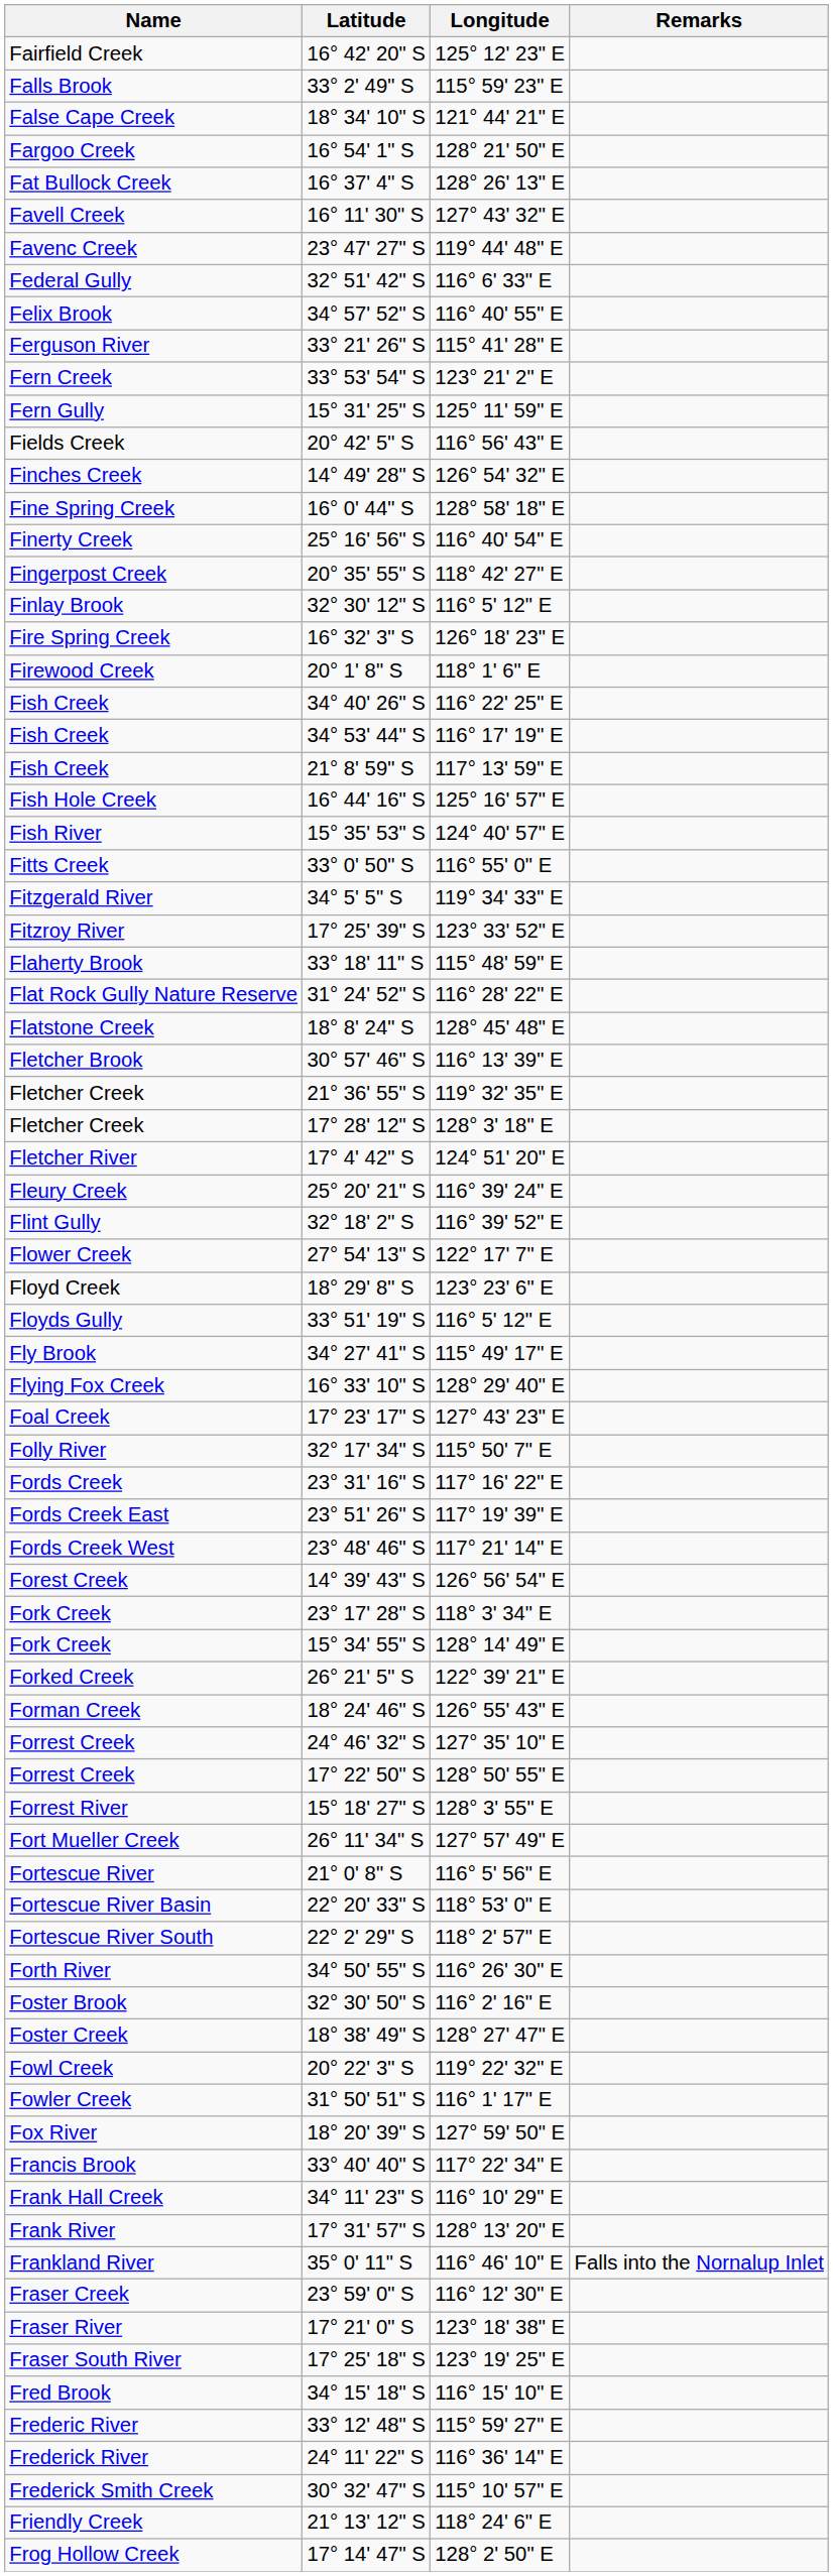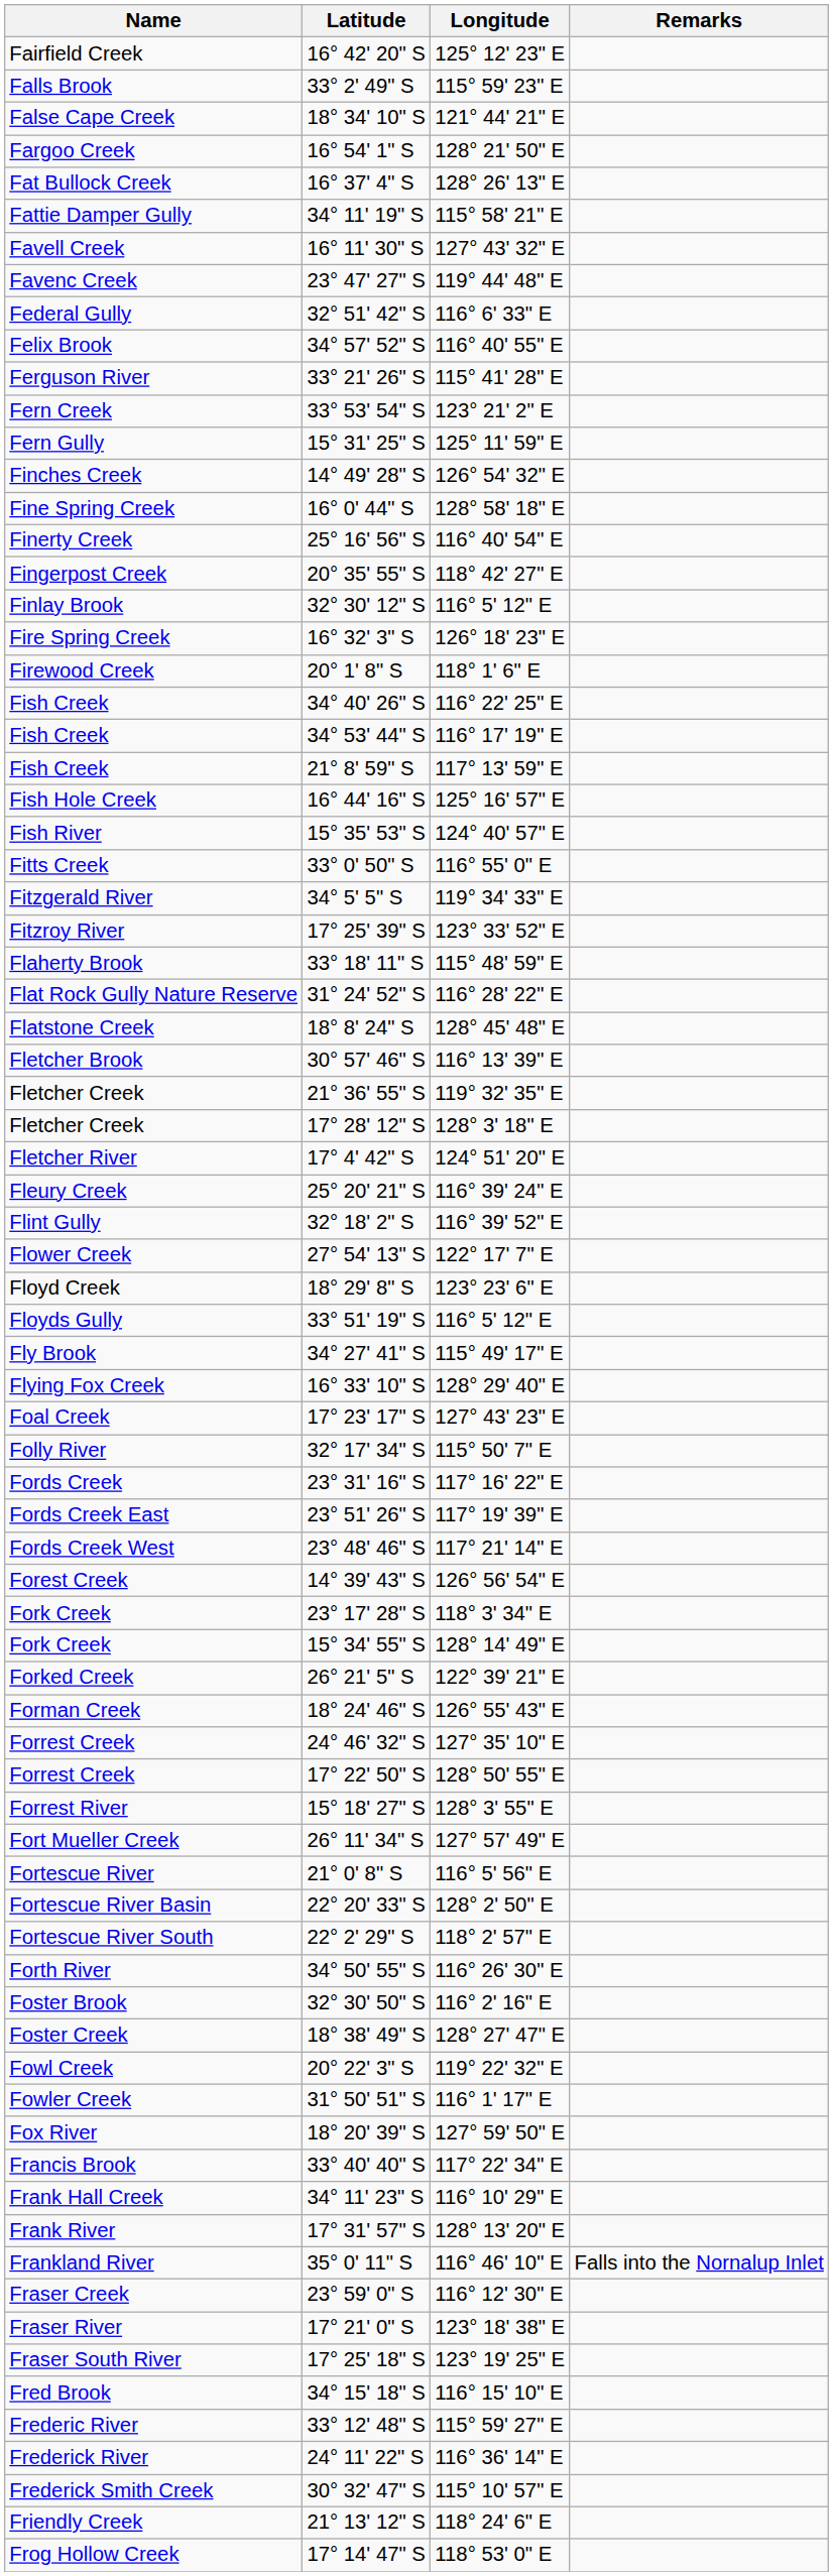 <table class="wikitable">
 <tr>
 <th>Name</th>
 <th>Latitude</th>
 <th>Longitude</th>
 <th>Remarks</th>
 </tr>
 <tr>
 <td>Fairfield Creek</td>
 <td>16° 42' 20" S</td>
 <td>125° 12' 23" E</td>
 <td></td>
 </tr>
 <tr>
 <td><a href='#'>Falls Brook</a></td>
 <td>33° 2' 49" S</td>
 <td>115° 59' 23" E</td>
 <td></td>
 </tr>
 <tr>
 <td><a href='#'>False Cape Creek</a></td>
 <td>18° 34' 10" S</td>
 <td>121° 44' 21" E</td>
 <td></td>
 </tr>
 <tr>
 <td><a href='#'>Fargoo Creek</a></td>
 <td>16° 54' 1" S</td>
 <td>128° 21' 50" E</td>
 <td></td>
 </tr>
 <tr>
 <td><a href='#'>Fat Bullock Creek</a></td>
 <td>16° 37' 4" S</td>
 <td>128° 26' 13" E</td>
+<td></td>
+</tr>
+<tr>
+<td><a href='#'>Fattie Damper Gully</a></td>
+<td>34° 11' 19" S</td>
+<td>115° 58' 21" E</td>
 <td></td>
 </tr>
 <tr>
 <td><a href='#'>Favell Creek</a></td>
 <td>16° 11' 30" S</td>
 <td>127° 43' 32" E</td>
 <td></td>
 </tr>
 <tr>
 <td><a href='#'>Favenc Creek</a></td>
 <td>23° 47' 27" S</td>
 <td>119° 44' 48" E</td>
 <td></td>
 </tr>
 <tr>
 <td><a href='#'>Federal Gully</a></td>
 <td>32° 51' 42" S</td>
 <td>116° 6' 33" E</td>
 <td></td>
 </tr>
 <tr>
 <td><a href='#'>Felix Brook</a></td>
 <td>34° 57' 52" S</td>
 <td>116° 40' 55" E</td>
 <td></td>
 </tr>
 <tr>
 <td><a href='#'>Ferguson River</a></td>
 <td>33° 21' 26" S</td>
 <td>115° 41' 28" E</td>
 <td></td>
 </tr>
 <tr>
 <td><a href='#'>Fern Creek</a></td>
 <td>33° 53' 54" S</td>
 <td>123° 21' 2" E</td>
 <td></td>
 </tr>
 <tr>
 <td><a href='#'>Fern Gully</a></td>
 <td>15° 31' 25" S</td>
 <td>125° 11' 59" E</td>
-<td></td>
-</tr>
-<tr>
-<td>Fields Creek</td>
-<td>20° 42' 5" S</td>
-<td>116° 56' 43" E</td>
 <td></td>
 </tr>
 <tr>
 <td><a href='#'>Finches Creek</a></td>
 <td>14° 49' 28" S</td>
 <td>126° 54' 32" E</td>
 <td></td>
 </tr>
 <tr>
 <td><a href='#'>Fine Spring Creek</a></td>
 <td>16° 0' 44" S</td>
 <td>128° 58' 18" E</td>
 <td></td>
 </tr>
 <tr>
 <td><a href='#'>Finerty Creek</a></td>
 <td>25° 16' 56" S</td>
 <td>116° 40' 54" E</td>
 <td></td>
 </tr>
 <tr>
 <td><a href='#'>Fingerpost Creek</a></td>
 <td>20° 35' 55" S</td>
 <td>118° 42' 27" E</td>
 <td></td>
 </tr>
 <tr>
 <td><a href='#'>Finlay Brook</a></td>
 <td>32° 30' 12" S</td>
 <td>116° 5' 12" E</td>
 <td></td>
 </tr>
 <tr>
 <td><a href='#'>Fire Spring Creek</a></td>
 <td>16° 32' 3" S</td>
 <td>126° 18' 23" E</td>
 <td></td>
 </tr>
 <tr>
 <td><a href='#'>Firewood Creek</a></td>
 <td>20° 1' 8" S</td>
 <td>118° 1' 6" E</td>
 <td></td>
 </tr>
 <tr>
 <td><a href='#'>Fish Creek</a></td>
 <td>34° 40' 26" S</td>
 <td>116° 22' 25" E</td>
 <td></td>
 </tr>
 <tr>
 <td><a href='#'>Fish Creek</a></td>
 <td>34° 53' 44" S</td>
 <td>116° 17' 19" E</td>
 <td></td>
 </tr>
 <tr>
 <td><a href='#'>Fish Creek</a></td>
 <td>21° 8' 59" S</td>
 <td>117° 13' 59" E</td>
 <td></td>
 </tr>
 <tr>
 <td><a href='#'>Fish Hole Creek</a></td>
 <td>16° 44' 16" S</td>
 <td>125° 16' 57" E</td>
 <td></td>
 </tr>
 <tr>
 <td><a href='#'>Fish River</a></td>
 <td>15° 35' 53" S</td>
 <td>124° 40' 57" E</td>
 <td></td>
 </tr>
 <tr>
 <td><a href='#'>Fitts Creek</a></td>
 <td>33° 0' 50" S</td>
 <td>116° 55' 0" E</td>
 <td></td>
 </tr>
 <tr>
 <td><a href='#'>Fitzgerald River</a></td>
 <td>34° 5' 5" S</td>
 <td>119° 34' 33" E</td>
 <td></td>
 </tr>
 <tr>
 <td><a href='#'>Fitzroy River</a></td>
 <td>17° 25' 39" S</td>
 <td>123° 33' 52" E</td>
 <td></td>
 </tr>
 <tr>
 <td><a href='#'>Flaherty Brook</a></td>
 <td>33° 18' 11" S</td>
 <td>115° 48' 59" E</td>
 <td></td>
 </tr>
 <tr>
 <td><a href='#'>Flat Rock Gully Nature Reserve</a></td>
 <td>31° 24' 52" S</td>
 <td>116° 28' 22" E</td>
 <td></td>
 </tr>
 <tr>
 <td><a href='#'>Flatstone Creek</a></td>
 <td>18° 8' 24" S</td>
 <td>128° 45' 48" E</td>
 <td></td>
 </tr>
 <tr>
 <td><a href='#'>Fletcher Brook</a></td>
 <td>30° 57' 46" S</td>
 <td>116° 13' 39" E</td>
 <td></td>
 </tr>
 <tr>
 <td>Fletcher Creek</td>
 <td>21° 36' 55" S</td>
 <td>119° 32' 35" E</td>
 <td></td>
 </tr>
 <tr>
 <td>Fletcher Creek</td>
 <td>17° 28' 12" S</td>
 <td>128° 3' 18" E</td>
 <td></td>
 </tr>
 <tr>
 <td><a href='#'>Fletcher River</a></td>
 <td>17° 4' 42" S</td>
 <td>124° 51' 20" E</td>
 <td></td>
 </tr>
 <tr>
 <td><a href='#'>Fleury Creek</a></td>
 <td>25° 20' 21" S</td>
 <td>116° 39' 24" E</td>
 <td></td>
 </tr>
 <tr>
 <td><a href='#'>Flint Gully</a></td>
 <td>32° 18' 2" S</td>
 <td>116° 39' 52" E</td>
 <td></td>
 </tr>
 <tr>
 <td><a href='#'>Flower Creek</a></td>
 <td>27° 54' 13" S</td>
 <td>122° 17' 7" E</td>
 <td></td>
 </tr>
 <tr>
 <td>Floyd Creek</td>
 <td>18° 29' 8" S</td>
 <td>123° 23' 6" E</td>
 <td></td>
 </tr>
 <tr>
 <td><a href='#'>Floyds Gully</a></td>
 <td>33° 51' 19" S</td>
 <td>116° 5' 12" E</td>
 <td></td>
 </tr>
 <tr>
 <td><a href='#'>Fly Brook</a></td>
 <td>34° 27' 41" S</td>
 <td>115° 49' 17" E</td>
 <td></td>
 </tr>
 <tr>
 <td><a href='#'>Flying Fox Creek</a></td>
 <td>16° 33' 10" S</td>
 <td>128° 29' 40" E</td>
 <td></td>
 </tr>
 <tr>
 <td><a href='#'>Foal Creek</a></td>
 <td>17° 23' 17" S</td>
 <td>127° 43' 23" E</td>
 <td></td>
 </tr>
 <tr>
 <td><a href='#'>Folly River</a></td>
 <td>32° 17' 34" S</td>
 <td>115° 50' 7" E</td>
 <td></td>
 </tr>
 <tr>
 <td><a href='#'>Fords Creek</a></td>
 <td>23° 31' 16" S</td>
 <td>117° 16' 22" E</td>
 <td></td>
 </tr>
 <tr>
 <td><a href='#'>Fords Creek East</a></td>
 <td>23° 51' 26" S</td>
 <td>117° 19' 39" E</td>
 <td></td>
 </tr>
 <tr>
 <td><a href='#'>Fords Creek West</a></td>
 <td>23° 48' 46" S</td>
 <td>117° 21' 14" E</td>
 <td></td>
 </tr>
 <tr>
 <td><a href='#'>Forest Creek</a></td>
 <td>14° 39' 43" S</td>
 <td>126° 56' 54" E</td>
 <td></td>
 </tr>
 <tr>
 <td><a href='#'>Fork Creek</a></td>
 <td>23° 17' 28" S</td>
 <td>118° 3' 34" E</td>
 <td></td>
 </tr>
 <tr>
 <td><a href='#'>Fork Creek</a></td>
 <td>15° 34' 55" S</td>
 <td>128° 14' 49" E</td>
 <td></td>
 </tr>
 <tr>
 <td><a href='#'>Forked Creek</a></td>
 <td>26° 21' 5" S</td>
 <td>122° 39' 21" E</td>
 <td></td>
 </tr>
 <tr>
 <td><a href='#'>Forman Creek</a></td>
 <td>18° 24' 46" S</td>
 <td>126° 55' 43" E</td>
 <td></td>
 </tr>
 <tr>
 <td><a href='#'>Forrest Creek</a></td>
 <td>24° 46' 32" S</td>
 <td>127° 35' 10" E</td>
 <td></td>
 </tr>
 <tr>
 <td><a href='#'>Forrest Creek</a></td>
 <td>17° 22' 50" S</td>
 <td>128° 50' 55" E</td>
 <td></td>
 </tr>
 <tr>
 <td><a href='#'>Forrest River</a></td>
 <td>15° 18' 27" S</td>
 <td>128° 3' 55" E</td>
 <td></td>
 </tr>
 <tr>
 <td><a href='#'>Fort Mueller Creek</a></td>
 <td>26° 11' 34" S</td>
 <td>127° 57' 49" E</td>
 <td></td>
 </tr>
 <tr>
 <td><a href='#'>Fortescue River</a></td>
 <td>21° 0' 8" S</td>
 <td>116° 5' 56" E</td>
 <td></td>
 </tr>
 <tr>
 <td><a href='#'>Fortescue River Basin</a></td>
 <td>22° 20' 33" S</td>
-<td>118° 53' 0" E</td>
+<td>128° 2' 50" E</td>
 <td></td>
 </tr>
 <tr>
 <td><a href='#'>Fortescue River South</a></td>
 <td>22° 2' 29" S</td>
 <td>118° 2' 57" E</td>
 <td></td>
 </tr>
 <tr>
 <td><a href='#'>Forth River</a></td>
 <td>34° 50' 55" S</td>
 <td>116° 26' 30" E</td>
 <td></td>
 </tr>
 <tr>
 <td><a href='#'>Foster Brook</a></td>
 <td>32° 30' 50" S</td>
 <td>116° 2' 16" E</td>
 <td></td>
 </tr>
 <tr>
 <td><a href='#'>Foster Creek</a></td>
 <td>18° 38' 49" S</td>
 <td>128° 27' 47" E</td>
 <td></td>
 </tr>
 <tr>
 <td><a href='#'>Fowl Creek</a></td>
 <td>20° 22' 3" S</td>
 <td>119° 22' 32" E</td>
 <td></td>
 </tr>
 <tr>
 <td><a href='#'>Fowler Creek</a></td>
 <td>31° 50' 51" S</td>
 <td>116° 1' 17" E</td>
 <td></td>
 </tr>
 <tr>
 <td><a href='#'>Fox River</a></td>
 <td>18° 20' 39" S</td>
 <td>127° 59' 50" E</td>
 <td></td>
 </tr>
 <tr>
 <td><a href='#'>Francis Brook</a></td>
 <td>33° 40' 40" S</td>
 <td>117° 22' 34" E</td>
 <td></td>
 </tr>
 <tr>
 <td><a href='#'>Frank Hall Creek</a></td>
 <td>34° 11' 23" S</td>
 <td>116° 10' 29" E</td>
 <td></td>
 </tr>
 <tr>
 <td><a href='#'>Frank River</a></td>
 <td>17° 31' 57" S</td>
 <td>128° 13' 20" E</td>
 <td></td>
 </tr>
 <tr>
 <td><a href='#'>Frankland River</a></td>
 <td>35° 0' 11" S</td>
 <td>116° 46' 10" E</td>
 <td>Falls into the <a href='#'>Nornalup Inlet</a></td>
 </tr>
 <tr>
 <td><a href='#'>Fraser Creek</a></td>
 <td>23° 59' 0" S</td>
 <td>116° 12' 30" E</td>
 <td></td>
 </tr>
 <tr>
 <td><a href='#'>Fraser River</a></td>
 <td>17° 21' 0" S</td>
 <td>123° 18' 38" E</td>
 <td></td>
 </tr>
 <tr>
 <td><a href='#'>Fraser South River</a></td>
 <td>17° 25' 18" S</td>
 <td>123° 19' 25" E</td>
 <td></td>
 </tr>
 <tr>
 <td><a href='#'>Fred Brook</a></td>
 <td>34° 15' 18" S</td>
 <td>116° 15' 10" E</td>
 <td></td>
 </tr>
 <tr>
 <td><a href='#'>Frederic River</a></td>
 <td>33° 12' 48" S</td>
 <td>115° 59' 27" E</td>
 <td></td>
 </tr>
 <tr>
 <td><a href='#'>Frederick River</a></td>
 <td>24° 11' 22" S</td>
 <td>116° 36' 14" E</td>
 <td></td>
 </tr>
 <tr>
 <td><a href='#'>Frederick Smith Creek</a></td>
 <td>30° 32' 47" S</td>
 <td>115° 10' 57" E</td>
 <td></td>
 </tr>
 <tr>
 <td><a href='#'>Friendly Creek</a></td>
 <td>21° 13' 12" S</td>
 <td>118° 24' 6" E</td>
 <td></td>
 </tr>
 <tr>
 <td><a href='#'>Frog Hollow Creek</a></td>
 <td>17° 14' 47" S</td>
-<td>128° 2' 50" E</td>
+<td>118° 53' 0" E</td>
 <td></td>
 </tr>
 </table>
